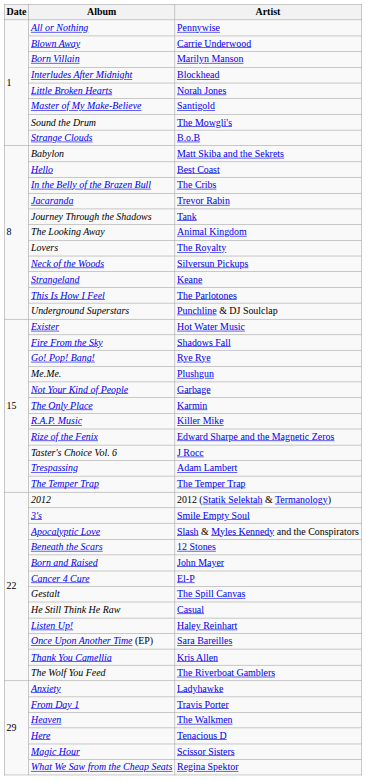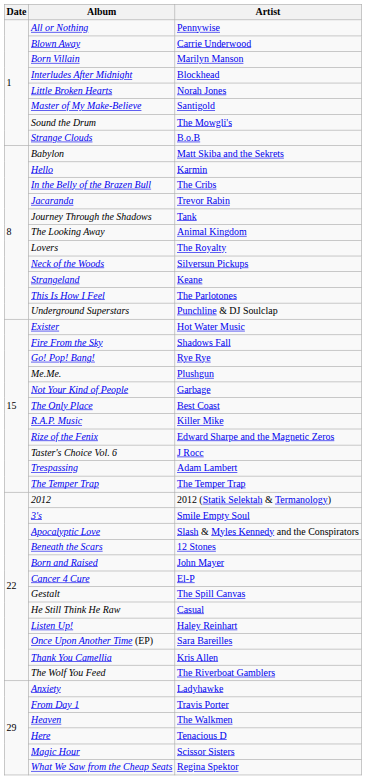 <table class="wikitable" style="text-align: left;">
 <tr>
 <th>Date</th>
 <th>Album</th>
 <th>Artist</th>
 </tr>
 <tr>
 <td rowspan="8">1</td>
 <td><em><a href='#'>All or Nothing</a></em></td>
 <td><a href='#'>Pennywise</a></td>
 </tr>
 <tr>
 <td><em><a href='#'>Blown Away</a></em></td>
 <td><a href='#'>Carrie Underwood</a></td>
 </tr>
 <tr>
 <td><em><a href='#'>Born Villain</a></em></td>
 <td><a href='#'>Marilyn Manson</a></td>
 </tr>
 <tr>
 <td><em><a href='#'>Interludes After Midnight</a></em></td>
 <td><a href='#'>Blockhead</a></td>
 </tr>
 <tr>
 <td><em><a href='#'>Little Broken Hearts</a></em></td>
 <td><a href='#'>Norah Jones</a></td>
 </tr>
 <tr>
 <td><em><a href='#'>Master of My Make-Believe</a></em></td>
 <td><a href='#'>Santigold</a></td>
 </tr>
 <tr>
 <td><em>Sound the Drum</em></td>
 <td><a href='#'>The Mowgli's</a></td>
 </tr>
 <tr>
 <td><em><a href='#'>Strange Clouds</a></em></td>
 <td><a href='#'>B.o.B</a></td>
 </tr>
 <tr>
 <td rowspan="11">8</td>
 <td><em>Babylon</em></td>
 <td><a href='#'>Matt Skiba and the Sekrets</a></td>
 </tr>
 <tr>
 <td><em><a href='#'>Hello</a></em></td>
-<td><a href='#'>Best Coast</a></td>
+<td><a href='#'>Karmin</a></td>
 </tr>
 <tr>
 <td><em><a href='#'>In the Belly of the Brazen Bull</a></em></td>
 <td><a href='#'>The Cribs</a></td>
 </tr>
 <tr>
 <td><em><a href='#'>Jacaranda</a></em></td>
 <td><a href='#'>Trevor Rabin</a></td>
 </tr>
 <tr>
 <td><em>Journey Through the Shadows</em></td>
 <td><a href='#'>Tank</a></td>
 </tr>
 <tr>
 <td><em>The Looking Away</em></td>
 <td><a href='#'>Animal Kingdom</a></td>
 </tr>
 <tr>
 <td><em>Lovers</em></td>
 <td><a href='#'>The Royalty</a></td>
 </tr>
 <tr>
 <td><em><a href='#'>Neck of the Woods</a></em></td>
 <td><a href='#'>Silversun Pickups</a></td>
 </tr>
 <tr>
 <td><em><a href='#'>Strangeland</a></em></td>
 <td><a href='#'>Keane</a></td>
 </tr>
 <tr>
 <td><em><a href='#'>This Is How I Feel</a></em></td>
 <td><a href='#'>The Parlotones</a></td>
 </tr>
 <tr>
 <td><em>Underground Superstars</em></td>
 <td><a href='#'>Punchline</a> & DJ Soulclap</td>
 </tr>
 <tr>
 <td rowspan="11">15</td>
 <td><em><a href='#'>Exister</a></em></td>
 <td><a href='#'>Hot Water Music</a></td>
 </tr>
 <tr>
 <td><em><a href='#'>Fire From the Sky</a></em></td>
 <td><a href='#'>Shadows Fall</a></td>
 </tr>
 <tr>
 <td><em><a href='#'>Go! Pop! Bang!</a></em></td>
 <td><a href='#'>Rye Rye</a></td>
 </tr>
 <tr>
 <td><em>Me.Me.</em></td>
 <td><a href='#'>Plushgun</a></td>
 </tr>
 <tr>
 <td><em><a href='#'>Not Your Kind of People</a></em></td>
 <td><a href='#'>Garbage</a></td>
 </tr>
 <tr>
 <td><em><a href='#'>The Only Place</a></em></td>
-<td><a href='#'>Karmin</a></td>
+<td><a href='#'>Best Coast</a></td>
 </tr>
 <tr>
 <td><em><a href='#'>R.A.P. Music</a></em></td>
 <td><a href='#'>Killer Mike</a></td>
 </tr>
 <tr>
 <td><em><a href='#'>Rize of the Fenix</a></em></td>
 <td><a href='#'>Edward Sharpe and the Magnetic Zeros</a></td>
 </tr>
 <tr>
 <td><em>Taster's Choice Vol. 6</em></td>
 <td><a href='#'>J Rocc</a></td>
 </tr>
 <tr>
 <td><em><a href='#'>Trespassing</a></em></td>
 <td><a href='#'>Adam Lambert</a></td>
 </tr>
 <tr>
 <td><em><a href='#'>The Temper Trap</a></em></td>
 <td><a href='#'>The Temper Trap</a></td>
 </tr>
 <tr>
 <td rowspan="12">22</td>
 <td><em>2012</em></td>
 <td>2012 (<a href='#'>Statik Selektah</a> & <a href='#'>Termanology</a>)</td>
 </tr>
 <tr>
 <td><em><a href='#'>3's</a></em></td>
 <td><a href='#'>Smile Empty Soul</a></td>
 </tr>
 <tr>
 <td><em><a href='#'>Apocalyptic Love</a></em></td>
 <td><a href='#'>Slash</a> & <a href='#'>Myles Kennedy</a> and the Conspirators</td>
 </tr>
 <tr>
 <td><em><a href='#'>Beneath the Scars</a></em></td>
 <td><a href='#'>12 Stones</a></td>
 </tr>
 <tr>
 <td><em><a href='#'>Born and Raised</a></em></td>
 <td><a href='#'>John Mayer</a></td>
 </tr>
 <tr>
 <td><em><a href='#'>Cancer 4 Cure</a></em></td>
 <td><a href='#'>El-P</a></td>
 </tr>
 <tr>
 <td><em>Gestalt</em></td>
 <td><a href='#'>The Spill Canvas</a></td>
 </tr>
 <tr>
 <td><em>He Still Think He Raw</em></td>
 <td><a href='#'>Casual</a></td>
 </tr>
 <tr>
 <td><em><a href='#'>Listen Up!</a></em></td>
 <td><a href='#'>Haley Reinhart</a></td>
 </tr>
 <tr>
 <td><em><a href='#'>Once Upon Another Time</a></em> (EP)</td>
 <td><a href='#'>Sara Bareilles</a></td>
 </tr>
 <tr>
 <td><em><a href='#'>Thank You Camellia</a></em></td>
 <td><a href='#'>Kris Allen</a></td>
 </tr>
 <tr>
 <td><em>The Wolf You Feed</em></td>
 <td><a href='#'>The Riverboat Gamblers</a></td>
 </tr>
 <tr>
 <td rowspan="6">29</td>
 <td><em><a href='#'>Anxiety</a></em></td>
 <td><a href='#'>Ladyhawke</a></td>
 </tr>
 <tr>
 <td><em><a href='#'>From Day 1</a></em></td>
 <td><a href='#'>Travis Porter</a></td>
 </tr>
 <tr>
 <td><em><a href='#'>Heaven</a></em></td>
 <td><a href='#'>The Walkmen</a></td>
 </tr>
 <tr>
 <td><em><a href='#'>Here</a></em></td>
 <td><a href='#'>Tenacious D</a></td>
 </tr>
 <tr>
 <td><em><a href='#'>Magic Hour</a></em></td>
 <td><a href='#'>Scissor Sisters</a></td>
 </tr>
 <tr>
 <td><em><a href='#'>What We Saw from the Cheap Seats</a></em></td>
 <td><a href='#'>Regina Spektor</a></td>
 </tr>
 </table>
